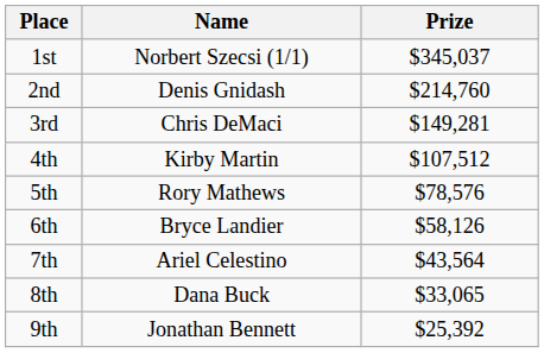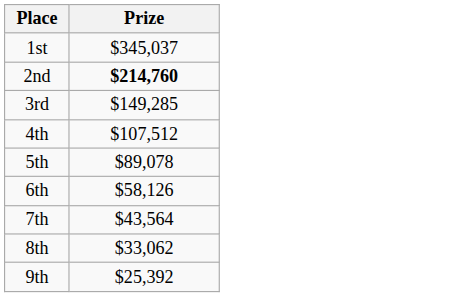 <table class="wikitable">
 <tr>
 <th width="50">Place</th>
-<th width="200">Name</th>
 <th width="125">Prize</th>
 </tr>
 <tr>
 <td align = "center">1st</td>
-<td align = "center">Norbert Szecsi (1/1)</td>
 <td align = "center">$345,037</td>
 </tr>
 <tr>
 <td align = "center">2nd</td>
-<td align = "center">Denis Gnidash</td>
-<td align = "center">$214,760</td>
+<td align = "center"><strong>$214,760</strong></td>
 </tr>
 <tr>
 <td align = "center">3rd</td>
-<td align = "center">Chris DeMaci</td>
-<td align = "center">$149,281</td>
+<td align = "center">$149,285</td>
 </tr>
 <tr>
 <td align = "center">4th</td>
-<td align = "center">Kirby Martin</td>
 <td align = "center">$107,512</td>
 </tr>
 <tr>
 <td align = "center">5th</td>
-<td align = "center">Rory Mathews</td>
-<td align = "center">$78,576</td>
+<td align = "center">$89,078</td>
 </tr>
 <tr>
 <td align = "center">6th</td>
-<td align = "center">Bryce Landier</td>
 <td align = "center">$58,126</td>
 </tr>
 <tr>
 <td align = "center">7th</td>
-<td align = "center">Ariel Celestino</td>
 <td align = "center">$43,564</td>
 </tr>
 <tr>
 <td align = "center">8th</td>
-<td align = "center">Dana Buck</td>
-<td align = "center">$33,065</td>
+<td align = "center">$33,062</td>
 </tr>
 <tr>
 <td align = "center">9th</td>
-<td align = "center">Jonathan Bennett</td>
 <td align = "center">$25,392</td>
 </tr>
 </table>
